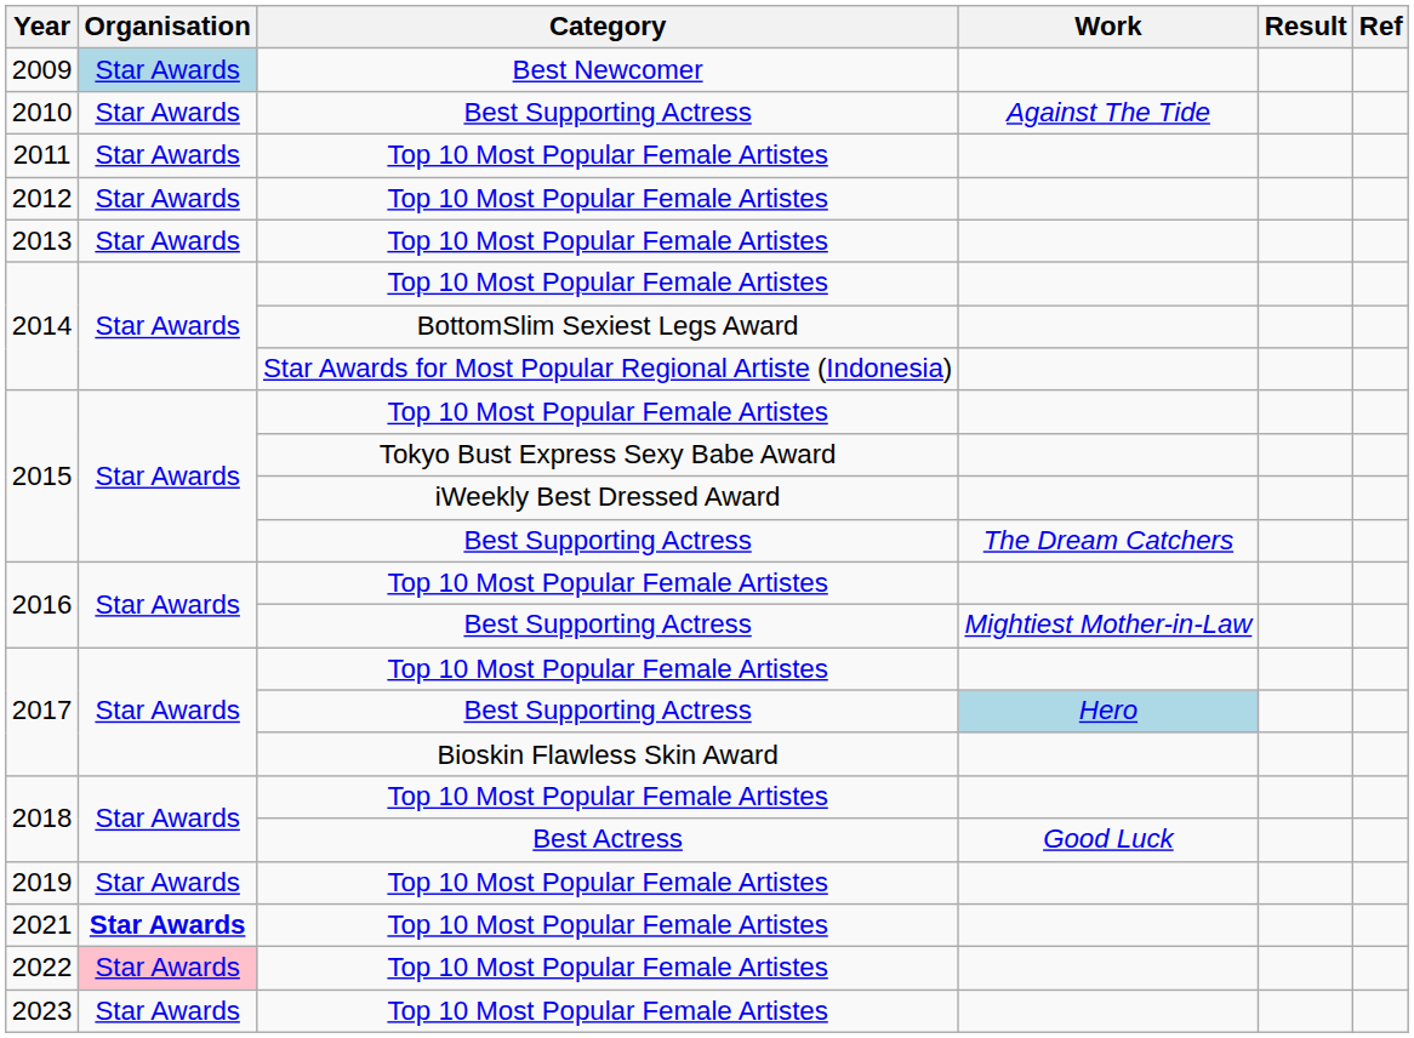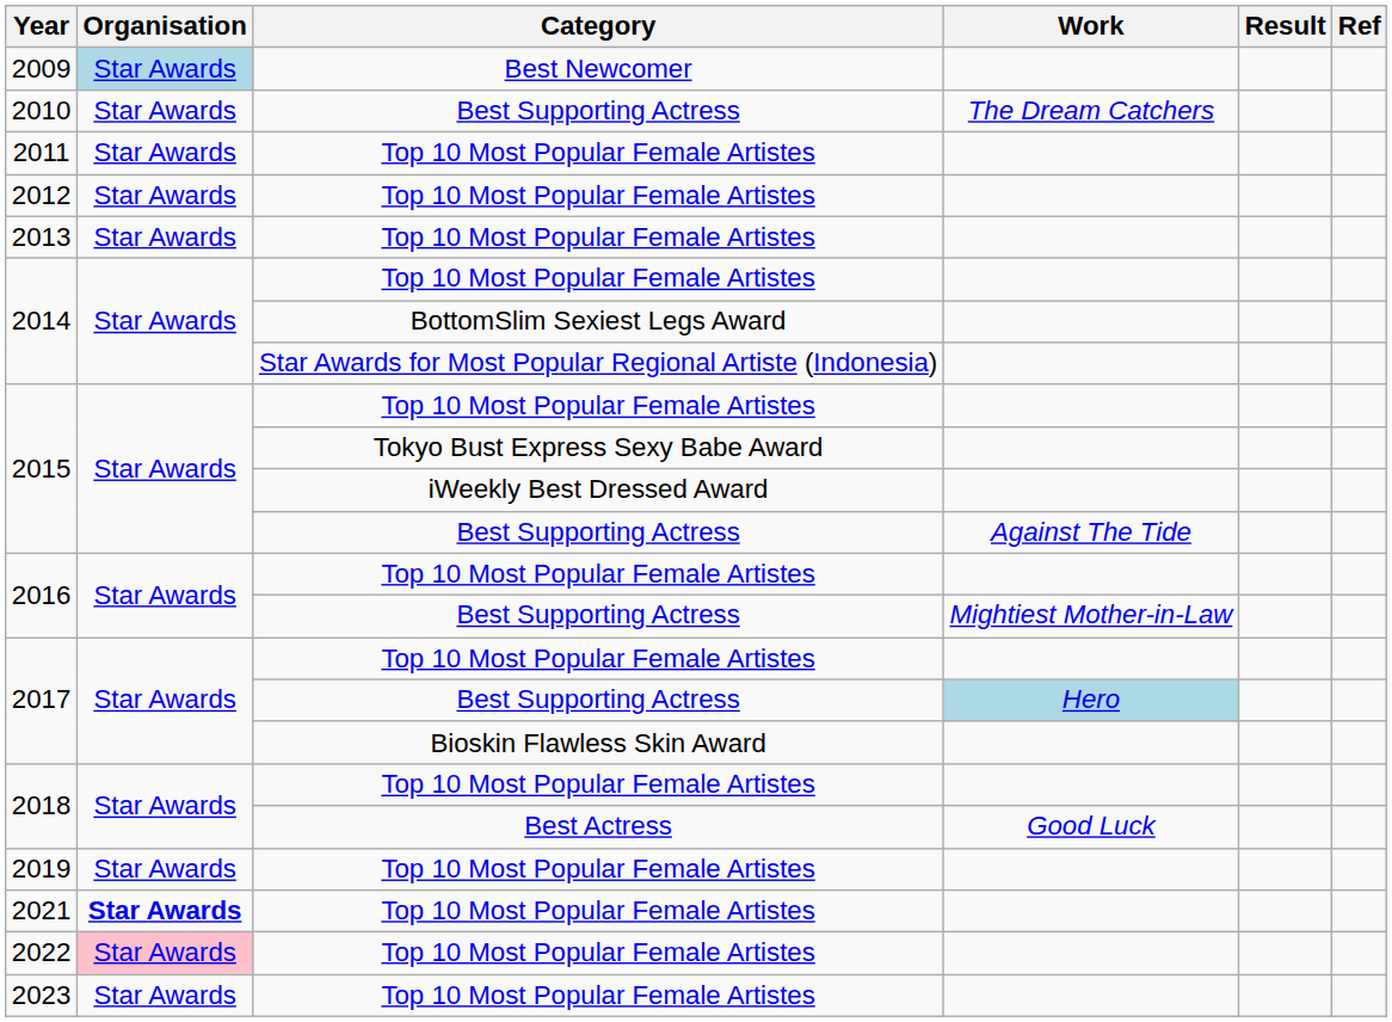 <table class="wikitable sortable" style="text-align: center;">
 <tr>
 <th>Year</th>
 <th>Organisation</th>
 <th>Category</th>
 <th>Work</th>
 <th>Result</th>
 <th class="unsortable">Ref</th>
 </tr>
 <tr>
 <td>2009</td>
 <td style="background: lightblue;"><a href='#'>Star Awards</a></td>
 <td><a href='#'>Best Newcomer</a></td>
 <td></td>
 <td></td>
 <td></td>
 </tr>
 <tr>
 <td>2010</td>
 <td><a href='#'>Star Awards</a></td>
 <td><a href='#'>Best Supporting Actress</a></td>
-<td><em><a href='#'>Against The Tide</a></em> </td>
+<td><em><a href='#'>The Dream Catchers</a></em> </td>
 <td></td>
 <td></td>
 </tr>
 <tr>
 <td>2011</td>
 <td><a href='#'>Star Awards</a></td>
 <td><a href='#'>Top 10 Most Popular Female Artistes</a></td>
 <td></td>
 <td></td>
 <td></td>
 </tr>
 <tr>
 <td>2012</td>
 <td><a href='#'>Star Awards</a></td>
 <td><a href='#'>Top 10 Most Popular Female Artistes</a></td>
 <td></td>
 <td></td>
 <td></td>
 </tr>
 <tr>
 <td>2013</td>
 <td><a href='#'>Star Awards</a></td>
 <td><a href='#'>Top 10 Most Popular Female Artistes</a></td>
 <td></td>
 <td></td>
 <td></td>
 </tr>
 <tr>
 <td rowspan="3">2014</td>
 <td rowspan="3"><a href='#'>Star Awards</a></td>
 <td><a href='#'>Top 10 Most Popular Female Artistes</a></td>
 <td></td>
 <td></td>
 <td></td>
 </tr>
 <tr>
 <td>BottomSlim Sexiest Legs Award</td>
 <td></td>
 <td></td>
 <td></td>
 </tr>
 <tr>
 <td><a href='#'>Star Awards for Most Popular Regional Artiste</a> (<a href='#'>Indonesia</a>)</td>
 <td></td>
 <td></td>
 <td></td>
 </tr>
 <tr>
 <td rowspan="4">2015</td>
 <td rowspan="4"><a href='#'>Star Awards</a></td>
 <td><a href='#'>Top 10 Most Popular Female Artistes</a></td>
 <td></td>
 <td></td>
 <td></td>
 </tr>
 <tr>
 <td>Tokyo Bust Express Sexy Babe Award</td>
 <td></td>
 <td></td>
 <td></td>
 </tr>
 <tr>
 <td>iWeekly Best Dressed Award</td>
 <td></td>
 <td></td>
 <td></td>
 </tr>
 <tr>
 <td><a href='#'>Best Supporting Actress</a></td>
-<td><em><a href='#'>The Dream Catchers</a></em> </td>
+<td><em><a href='#'>Against The Tide</a></em> </td>
 <td></td>
 <td></td>
 </tr>
 <tr>
 <td rowspan="2">2016</td>
 <td rowspan="2"><a href='#'>Star Awards</a></td>
 <td><a href='#'>Top 10 Most Popular Female Artistes</a></td>
 <td></td>
 <td></td>
 <td></td>
 </tr>
 <tr>
 <td><a href='#'>Best Supporting Actress</a></td>
 <td><em><a href='#'>Mightiest Mother-in-Law</a></em> </td>
 <td></td>
 <td></td>
 </tr>
 <tr>
 <td rowspan="3">2017</td>
 <td rowspan="3"><a href='#'>Star Awards</a></td>
 <td><a href='#'>Top 10 Most Popular Female Artistes</a></td>
 <td></td>
 <td></td>
 <td></td>
 </tr>
 <tr>
 <td><a href='#'>Best Supporting Actress</a></td>
 <td style="background: lightblue;"><em><a href='#'>Hero</a></em> </td>
 <td></td>
 <td></td>
 </tr>
 <tr>
 <td>Bioskin Flawless Skin Award</td>
 <td></td>
 <td></td>
 <td></td>
 </tr>
 <tr>
 <td rowspan="2">2018</td>
 <td rowspan="2"><a href='#'>Star Awards</a></td>
 <td><a href='#'>Top 10 Most Popular Female Artistes</a></td>
 <td></td>
 <td></td>
 <td></td>
 </tr>
 <tr>
 <td><a href='#'>Best Actress</a></td>
 <td><em><a href='#'>Good Luck</a></em> </td>
 <td></td>
 <td></td>
 </tr>
 <tr>
 <td>2019</td>
 <td><a href='#'>Star Awards</a></td>
 <td><a href='#'>Top 10 Most Popular Female Artistes</a></td>
 <td></td>
 <td></td>
 <td></td>
 </tr>
 <tr>
 <td>2021</td>
 <td><strong><a href='#'>Star Awards</a></strong></td>
 <td><a href='#'>Top 10 Most Popular Female Artistes</a></td>
 <td></td>
 <td></td>
 <td></td>
 </tr>
 <tr>
 <td>2022</td>
 <td style="background: pink;"><a href='#'>Star Awards</a></td>
 <td><a href='#'>Top 10 Most Popular Female Artistes</a></td>
 <td></td>
 <td></td>
 <td></td>
 </tr>
 <tr>
 <td>2023</td>
 <td><a href='#'>Star Awards</a></td>
 <td><a href='#'>Top 10 Most Popular Female Artistes</a></td>
 <td></td>
 <td></td>
 <td></td>
 </tr>
 </table>
